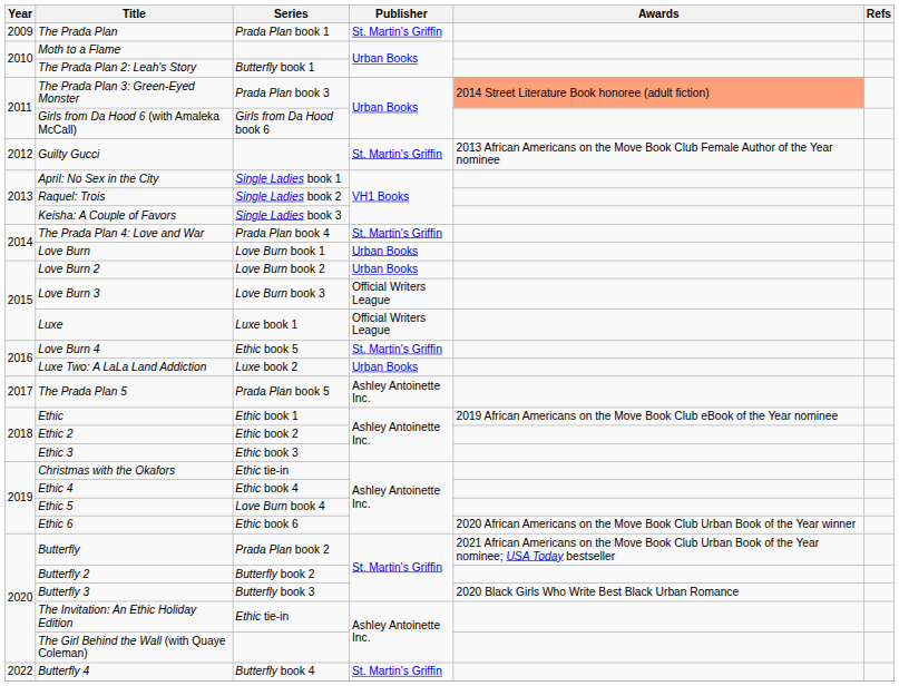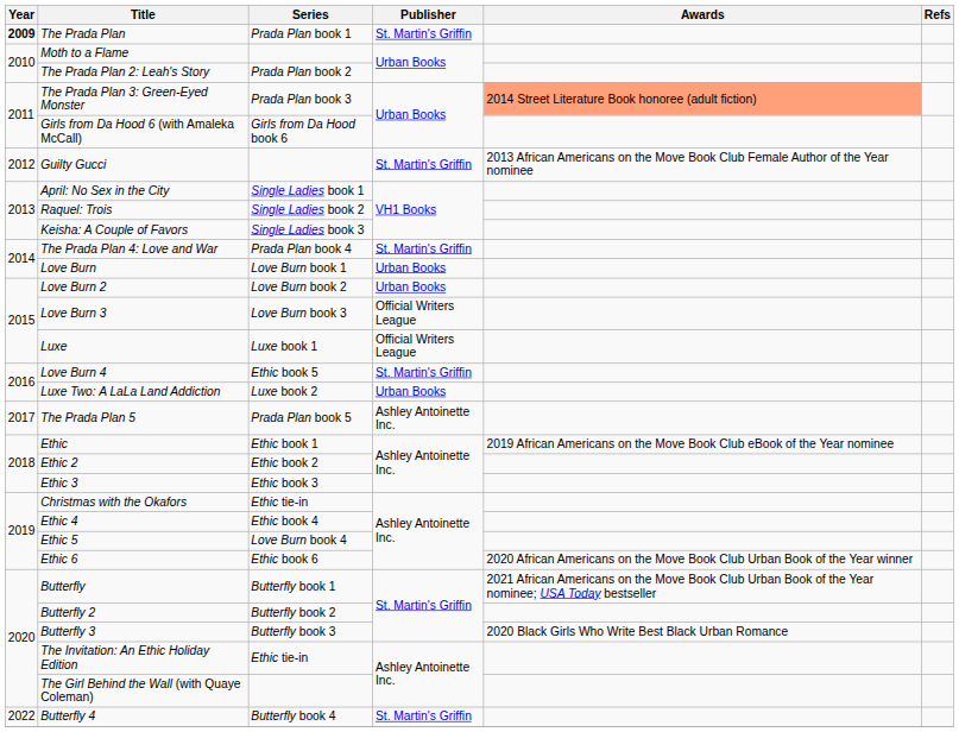 <table class="wikitable sortable">
 <tr>
 <th>Year</th>
 <th>Title</th>
 <th>Series</th>
 <th>Publisher</th>
 <th>Awards</th>
 <th>Refs</th>
 </tr>
 <tr>
-<td>2009</td>
+<td><strong>2009</strong></td>
 <td><em>The Prada Plan</em></td>
 <td><em>Prada Plan</em> book 1</td>
 <td><a href='#'>St. Martin's Griffin</a></td>
 <td></td>
 <td></td>
 </tr>
 <tr>
 <td rowspan="2">2010</td>
 <td><em>Moth to a Flame</em></td>
 <td></td>
 <td rowspan="2"><a href='#'>Urban Books</a></td>
 <td></td>
 <td></td>
 </tr>
 <tr>
 <td><em>The Prada Plan 2: Leah's Story</em></td>
-<td><em>Butterfly</em> book 1</td>
+<td><em>Prada Plan</em> book 2</td>
 <td></td>
 <td></td>
 </tr>
 <tr>
 <td rowspan="2">2011</td>
 <td><em>The Prada Plan 3: Green-Eyed Monster</em></td>
 <td><em>Prada Plan</em> book 3</td>
 <td rowspan="2"><a href='#'>Urban Books</a></td>
 <td style="background: lightsalmon;">2014 Street Literature Book honoree (adult fiction)</td>
 <td></td>
 </tr>
 <tr>
 <td><em>Girls from Da Hood 6</em> (with Amaleka McCall)</td>
 <td><em>Girls from Da Hood</em> book 6</td>
 <td></td>
 <td></td>
 </tr>
 <tr>
 <td>2012</td>
 <td><em>Guilty Gucci</em></td>
 <td></td>
 <td><a href='#'>St. Martin's Griffin</a></td>
 <td>2013 African Americans on the Move Book Club Female Author of the Year nominee</td>
 <td></td>
 </tr>
 <tr>
 <td rowspan="3">2013</td>
 <td><em>April: No Sex in the City</em></td>
 <td><em><a href='#'>Single Ladies</a></em> book 1</td>
 <td rowspan="3"><a href='#'>VH1 Books</a></td>
 <td></td>
 <td></td>
 </tr>
 <tr>
 <td><em>Raquel: Trois</em></td>
 <td><em><a href='#'>Single Ladies</a></em> book 2</td>
 <td></td>
 <td></td>
 </tr>
 <tr>
 <td><em>Keisha: A Couple of Favors</em></td>
 <td><em><a href='#'>Single Ladies</a></em> book 3</td>
 <td></td>
 <td></td>
 </tr>
 <tr>
 <td rowspan="2">2014</td>
 <td><em>The Prada Plan 4: Love and War</em></td>
 <td><em>Prada Plan</em> book 4</td>
 <td><a href='#'>St. Martin's Griffin</a></td>
 <td></td>
 <td></td>
 </tr>
 <tr>
 <td><em>Love Burn</em></td>
 <td><em>Love Burn</em> book 1</td>
 <td><a href='#'>Urban Books</a></td>
 <td></td>
 <td></td>
 </tr>
 <tr>
 <td rowspan="3">2015</td>
 <td><em>Love Burn 2</em></td>
 <td><em>Love Burn</em> book 2</td>
 <td><a href='#'>Urban Books</a></td>
 <td></td>
 <td></td>
 </tr>
 <tr>
 <td><em>Love Burn 3</em></td>
 <td><em>Love Burn</em> book 3</td>
 <td>Official Writers League</td>
 <td></td>
 <td></td>
 </tr>
 <tr>
 <td><em>Luxe</em></td>
 <td><em>Luxe</em> book 1</td>
 <td>Official Writers League</td>
 <td></td>
 <td></td>
 </tr>
 <tr>
 <td rowspan="2">2016</td>
 <td><em>Love Burn 4</em></td>
 <td><em>Ethic</em> book 5</td>
 <td><a href='#'>St. Martin's Griffin</a></td>
 <td></td>
 <td></td>
 </tr>
 <tr>
 <td><em>Luxe Two: A LaLa Land Addiction</em></td>
 <td><em>Luxe</em> book 2</td>
 <td><a href='#'>Urban Books</a></td>
 <td></td>
 <td></td>
 </tr>
 <tr>
 <td>2017</td>
 <td><em>The Prada Plan 5</em></td>
 <td><em>Prada Plan</em> book 5</td>
 <td>Ashley Antoinette Inc.</td>
 <td></td>
 <td></td>
 </tr>
 <tr>
 <td rowspan="3">2018</td>
 <td><em>Ethic</em></td>
 <td><em>Ethic</em> book 1</td>
 <td rowspan="3">Ashley Antoinette Inc.</td>
 <td>2019 African Americans on the Move Book Club eBook of the Year nominee</td>
 <td></td>
 </tr>
 <tr>
 <td><em>Ethic 2</em></td>
 <td><em>Ethic</em> book 2</td>
 <td></td>
 <td></td>
 </tr>
 <tr>
 <td><em>Ethic 3</em></td>
 <td><em>Ethic</em> book 3</td>
 <td></td>
 <td></td>
 </tr>
 <tr>
 <td rowspan="4">2019</td>
 <td><em>Christmas with the Okafors</em></td>
 <td><em>Ethic</em> tie-in</td>
 <td rowspan="4">Ashley Antoinette Inc.</td>
 <td></td>
 <td></td>
 </tr>
 <tr>
 <td><em>Ethic 4</em></td>
 <td><em>Ethic</em> book 4</td>
 <td></td>
 <td></td>
 </tr>
 <tr>
 <td><em>Ethic 5</em></td>
 <td><em>Love Burn</em> book 4</td>
 <td></td>
 <td></td>
 </tr>
 <tr>
 <td><em>Ethic 6</em></td>
 <td><em>Ethic</em> book 6</td>
 <td>2020 African Americans on the Move Book Club Urban Book of the Year winner</td>
 <td></td>
 </tr>
 <tr>
 <td rowspan="5">2020</td>
 <td><em>Butterfly</em></td>
-<td><em>Prada Plan</em> book 2</td>
+<td><em>Butterfly</em> book 1</td>
 <td rowspan="3"><a href='#'>St. Martin's Griffin</a></td>
 <td>2021 African Americans on the Move Book Club Urban Book of the Year nominee; <em><a href='#'>USA Today</a></em> bestseller</td>
 <td></td>
 </tr>
 <tr>
 <td><em>Butterfly 2</em></td>
 <td><em>Butterfly</em> book 2</td>
 <td></td>
 <td></td>
 </tr>
 <tr>
 <td><em>Butterfly 3</em></td>
 <td><em>Butterfly</em> book 3</td>
 <td>2020 Black Girls Who Write Best Black Urban Romance</td>
 <td></td>
 </tr>
 <tr>
 <td><em>The Invitation: An Ethic Holiday Edition</em></td>
 <td><em>Ethic</em> tie-in</td>
 <td rowspan="2">Ashley Antoinette Inc.</td>
 <td></td>
 <td></td>
 </tr>
 <tr>
 <td><em>The Girl Behind the Wall</em> (with Quaye Coleman)</td>
 <td></td>
 <td></td>
 <td></td>
 </tr>
 <tr>
 <td>2022</td>
 <td><em>Butterfly 4</em></td>
 <td><em>Butterfly</em> book 4</td>
 <td><a href='#'>St. Martin's Griffin</a></td>
 <td></td>
 <td></td>
 </tr>
 <tr>
 </tr>
 </table>
